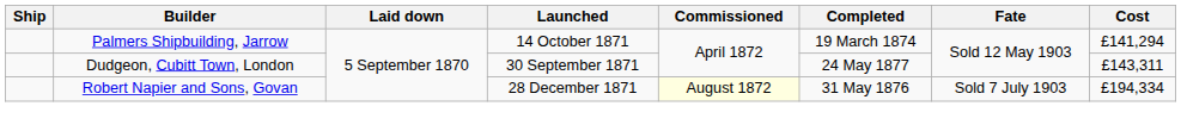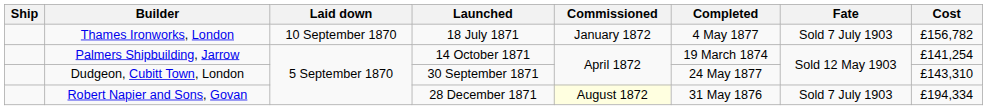 <table class="wikitable" border="1"  width=98%>
 <tr>
 <th>Ship</th>
 <th>Builder</th>
 <th>Laid down</th>
 <th>Launched</th>
 <th>Commissioned</th>
 <th>Completed</th>
 <th>Fate</th>
 <th>Cost</th>
 </tr>
 <tr>
 <td></td>
+<td align=center><a href='#'>Thames Ironworks</a>, <a href='#'>London</a></td>
+<td align=center>10 September 1870</td>
+<td align=center>18 July 1871</td>
+<td align=center>January 1872</td>
+<td align=center>4 May 1877</td>
+<td align=center>Sold 7 July 1903</td>
+<td align=center>£156,782</td>
+</tr>
+<tr>
+<td></td>
 <td align=center><a href='#'>Palmers Shipbuilding</a>, <a href='#'>Jarrow</a></td>
 <td rowspan=3 align=center>5 September 1870</td>
 <td align=center>14 October 1871</td>
 <td rowspan=2 align=center>April 1872</td>
 <td align=center>19 March 1874</td>
 <td rowspan=2 align=center>Sold 12 May 1903</td>
-<td align=center>£141,294</td>
+<td align=center>£141,254</td>
 </tr>
 <tr>
 <td></td>
 <td align=center>Dudgeon, <a href='#'>Cubitt Town</a>, London</td>
 <td align=center>30 September 1871</td>
 <td align=center>24 May 1877</td>
-<td align=center>£143,311</td>
+<td align=center>£143,310</td>
 </tr>
 <tr>
 <td></td>
 <td align=center><a href='#'>Robert Napier and Sons</a>, <a href='#'>Govan</a></td>
 <td align=center>28 December 1871</td>
 <td align=center style="background: lightyellow;">August 1872</td>
 <td align=center>31 May 1876</td>
 <td align=center>Sold 7 July 1903</td>
 <td align=center>£194,334</td>
 </tr>
 </table>
